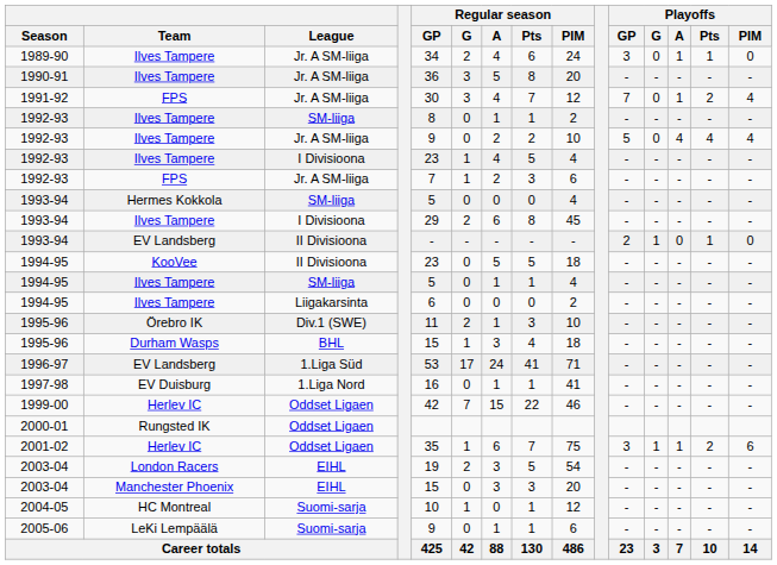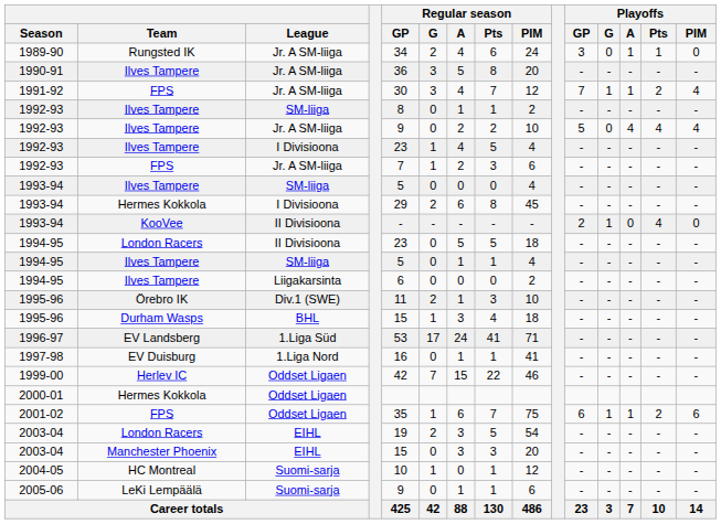 <table class="wikitable"| BORDER="0" CELLPADDING="1" CELLSPACING="0" width="75%" style="text-align:center">
 <tr bgcolor="#e0e0e0">
 <th colspan="3" bgcolor="#ffffff"> </th>
 <th rowspan="99" bgcolor="#ffffff"> </th>
 <th colspan="5">Regular season</th>
 <th rowspan="99" bgcolor="#ffffff"> </th>
 <th colspan="5">Playoffs</th>
 </tr>
 <tr bgcolor="#e0e0e0">
 <th>Season</th>
 <th>Team</th>
 <th>League</th>
 <th>GP</th>
 <th>G</th>
 <th>A</th>
 <th>Pts</th>
 <th>PIM</th>
 <th>GP</th>
 <th>G</th>
 <th>A</th>
 <th>Pts</th>
 <th>PIM</th>
 </tr>
 <tr ALIGN="center">
 <td>1989-90</td>
-<td><a href='#'>Ilves Tampere</a></td>
+<td>Rungsted IK</td>
 <td>Jr. A SM-liiga</td>
 <td>34</td>
 <td>2</td>
 <td>4</td>
 <td>6</td>
 <td>24</td>
 <td>3</td>
 <td>0</td>
 <td>1</td>
 <td>1</td>
 <td>0</td>
 </tr>
 <tr ALIGN="center" bgcolor="#f0f0f0">
 <td>1990-91</td>
 <td><a href='#'>Ilves Tampere</a></td>
 <td>Jr. A SM-liiga</td>
 <td>36</td>
 <td>3</td>
 <td>5</td>
 <td>8</td>
 <td>20</td>
 <td>-</td>
 <td>-</td>
 <td>-</td>
 <td>-</td>
 <td>-</td>
 </tr>
 <tr ALIGN="center">
 <td>1991-92</td>
 <td><a href='#'>FPS</a></td>
 <td>Jr. A SM-liiga</td>
 <td>30</td>
 <td>3</td>
 <td>4</td>
 <td>7</td>
 <td>12</td>
 <td>7</td>
-<td>0</td>
+<td>1</td>
 <td>1</td>
 <td>2</td>
 <td>4</td>
 </tr>
 <tr ALIGN="center" bgcolor="#f0f0f0">
 <td>1992-93</td>
 <td><a href='#'>Ilves Tampere</a></td>
 <td><a href='#'>SM-liiga</a></td>
 <td>8</td>
 <td>0</td>
 <td>1</td>
 <td>1</td>
 <td>2</td>
 <td>-</td>
 <td>-</td>
 <td>-</td>
 <td>-</td>
 <td>-</td>
 </tr>
 <tr ALIGN="center">
 <td>1992-93</td>
 <td><a href='#'>Ilves Tampere</a></td>
 <td>Jr. A SM-liiga</td>
 <td>9</td>
 <td>0</td>
 <td>2</td>
 <td>2</td>
 <td>10</td>
 <td>5</td>
 <td>0</td>
 <td>4</td>
 <td>4</td>
 <td>4</td>
 </tr>
 <tr ALIGN="center" bgcolor="#f0f0f0">
 <td>1992-93</td>
 <td><a href='#'>Ilves Tampere</a></td>
 <td>I Divisioona</td>
 <td>23</td>
 <td>1</td>
 <td>4</td>
 <td>5</td>
 <td>4</td>
 <td>-</td>
 <td>-</td>
 <td>-</td>
 <td>-</td>
 <td>-</td>
 </tr>
 <tr ALIGN="center">
 <td>1992-93</td>
 <td><a href='#'>FPS</a></td>
 <td>Jr. A SM-liiga</td>
 <td>7</td>
 <td>1</td>
 <td>2</td>
 <td>3</td>
 <td>6</td>
 <td>-</td>
 <td>-</td>
 <td>-</td>
 <td>-</td>
 <td>-</td>
 </tr>
 <tr ALIGN="center" bgcolor="#f0f0f0">
 <td>1993-94</td>
-<td>Hermes Kokkola</td>
+<td><a href='#'>Ilves Tampere</a></td>
 <td><a href='#'>SM-liiga</a></td>
 <td>5</td>
 <td>0</td>
 <td>0</td>
 <td>0</td>
 <td>4</td>
 <td>-</td>
 <td>-</td>
 <td>-</td>
 <td>-</td>
 <td>-</td>
 </tr>
 <tr ALIGN="center">
 <td>1993-94</td>
-<td><a href='#'>Ilves Tampere</a></td>
+<td>Hermes Kokkola</td>
 <td>I Divisioona</td>
 <td>29</td>
 <td>2</td>
 <td>6</td>
 <td>8</td>
 <td>45</td>
 <td>-</td>
 <td>-</td>
 <td>-</td>
 <td>-</td>
 <td>-</td>
 </tr>
 <tr ALIGN="center" bgcolor="#f0f0f0">
 <td>1993-94</td>
-<td>EV Landsberg</td>
+<td><a href='#'>KooVee</a></td>
 <td>II Divisioona</td>
 <td>-</td>
 <td>-</td>
 <td>-</td>
 <td>-</td>
 <td>-</td>
 <td>2</td>
 <td>1</td>
 <td>0</td>
-<td>1</td>
+<td>4</td>
 <td>0</td>
 </tr>
 <tr ALIGN="center">
 <td>1994-95</td>
-<td><a href='#'>KooVee</a></td>
+<td><a href='#'>London Racers</a></td>
 <td>II Divisioona</td>
 <td>23</td>
 <td>0</td>
 <td>5</td>
 <td>5</td>
 <td>18</td>
 <td>-</td>
 <td>-</td>
 <td>-</td>
 <td>-</td>
 <td>-</td>
 </tr>
 <tr ALIGN="center" bgcolor="#f0f0f0">
 <td>1994-95</td>
 <td><a href='#'>Ilves Tampere</a></td>
 <td><a href='#'>SM-liiga</a></td>
 <td>5</td>
 <td>0</td>
 <td>1</td>
 <td>1</td>
 <td>4</td>
 <td>-</td>
 <td>-</td>
 <td>-</td>
 <td>-</td>
 <td>-</td>
 </tr>
 <tr ALIGN="center">
 <td>1994-95</td>
 <td><a href='#'>Ilves Tampere</a></td>
 <td>Liigakarsinta</td>
 <td>6</td>
 <td>0</td>
 <td>0</td>
 <td>0</td>
 <td>2</td>
 <td>-</td>
 <td>-</td>
 <td>-</td>
 <td>-</td>
 <td>-</td>
 </tr>
 <tr ALIGN="center" bgcolor="#f0f0f0">
 <td>1995-96</td>
 <td>Örebro IK</td>
 <td>Div.1 (SWE)</td>
 <td>11</td>
 <td>2</td>
 <td>1</td>
 <td>3</td>
 <td>10</td>
 <td>-</td>
 <td>-</td>
 <td>-</td>
 <td>-</td>
 <td>-</td>
 </tr>
 <tr ALIGN="center">
 <td>1995-96</td>
 <td><a href='#'>Durham Wasps</a></td>
 <td><a href='#'>BHL</a></td>
 <td>15</td>
 <td>1</td>
 <td>3</td>
 <td>4</td>
 <td>18</td>
 <td>-</td>
 <td>-</td>
 <td>-</td>
 <td>-</td>
 <td>-</td>
 </tr>
 <tr ALIGN="center" bgcolor="#f0f0f0">
 <td>1996-97</td>
 <td>EV Landsberg</td>
 <td>1.Liga Süd</td>
 <td>53</td>
 <td>17</td>
 <td>24</td>
 <td>41</td>
 <td>71</td>
 <td>-</td>
 <td>-</td>
 <td>-</td>
 <td>-</td>
 <td>-</td>
 </tr>
 <tr ALIGN="center">
 <td>1997-98</td>
 <td>EV Duisburg</td>
 <td>1.Liga Nord</td>
 <td>16</td>
 <td>0</td>
 <td>1</td>
 <td>1</td>
 <td>41</td>
 <td>-</td>
 <td>-</td>
 <td>-</td>
 <td>-</td>
 <td>-</td>
 </tr>
 <tr ALIGN="center">
 <td>1999-00</td>
 <td><a href='#'>Herlev IC</a></td>
 <td><a href='#'>Oddset Ligaen</a></td>
 <td>42</td>
 <td>7</td>
 <td>15</td>
 <td>22</td>
 <td>46</td>
 <td>-</td>
 <td>-</td>
 <td>-</td>
 <td>-</td>
 <td>-</td>
 </tr>
 <tr ALIGN="center">
 <td>2000-01</td>
-<td>Rungsted IK</td>
+<td>Hermes Kokkola</td>
 <td><a href='#'>Oddset Ligaen</a></td>
 <td></td>
 <td></td>
 <td></td>
 <td></td>
 <td></td>
 <td></td>
 <td></td>
 <td></td>
 <td></td>
 <td></td>
 </tr>
 <tr ALIGN="center">
 <td>2001-02</td>
-<td><a href='#'>Herlev IC</a></td>
+<td><a href='#'>FPS</a></td>
 <td><a href='#'>Oddset Ligaen</a></td>
 <td>35</td>
 <td>1</td>
 <td>6</td>
 <td>7</td>
 <td>75</td>
-<td>3</td>
+<td>6</td>
 <td>1</td>
 <td>1</td>
 <td>2</td>
 <td>6</td>
 </tr>
 <tr ALIGN="center">
 <td>2003-04</td>
 <td><a href='#'>London Racers</a></td>
 <td><a href='#'>EIHL</a></td>
 <td>19</td>
 <td>2</td>
 <td>3</td>
 <td>5</td>
 <td>54</td>
 <td>-</td>
 <td>-</td>
 <td>-</td>
 <td>-</td>
 <td>-</td>
 </tr>
 <tr ALIGN="center">
 <td>2003-04</td>
 <td><a href='#'>Manchester Phoenix</a></td>
 <td><a href='#'>EIHL</a></td>
 <td>15</td>
 <td>0</td>
 <td>3</td>
 <td>3</td>
 <td>20</td>
 <td>-</td>
 <td>-</td>
 <td>-</td>
 <td>-</td>
 <td>-</td>
 </tr>
 <tr ALIGN="center">
 <td>2004-05</td>
 <td>HC Montreal</td>
 <td><a href='#'>Suomi-sarja</a></td>
 <td>10</td>
 <td>1</td>
 <td>0</td>
 <td>1</td>
 <td>12</td>
 <td>-</td>
 <td>-</td>
 <td>-</td>
 <td>-</td>
 <td>-</td>
 </tr>
 <tr ALIGN="center">
 <td>2005-06</td>
 <td>LeKi Lempäälä</td>
 <td><a href='#'>Suomi-sarja</a></td>
 <td>9</td>
 <td>0</td>
 <td>1</td>
 <td>1</td>
 <td>6</td>
 <td>-</td>
 <td>-</td>
 <td>-</td>
 <td>-</td>
 <td>-</td>
 </tr>
 <tr bgcolor="#e0e0e0">
 <th colspan="3">Career totals</th>
 <th>425</th>
 <th>42</th>
 <th>88</th>
 <th>130</th>
 <th>486</th>
 <th>23</th>
 <th>3</th>
 <th>7</th>
 <th>10</th>
 <th>14</th>
 </tr>
 </table>
